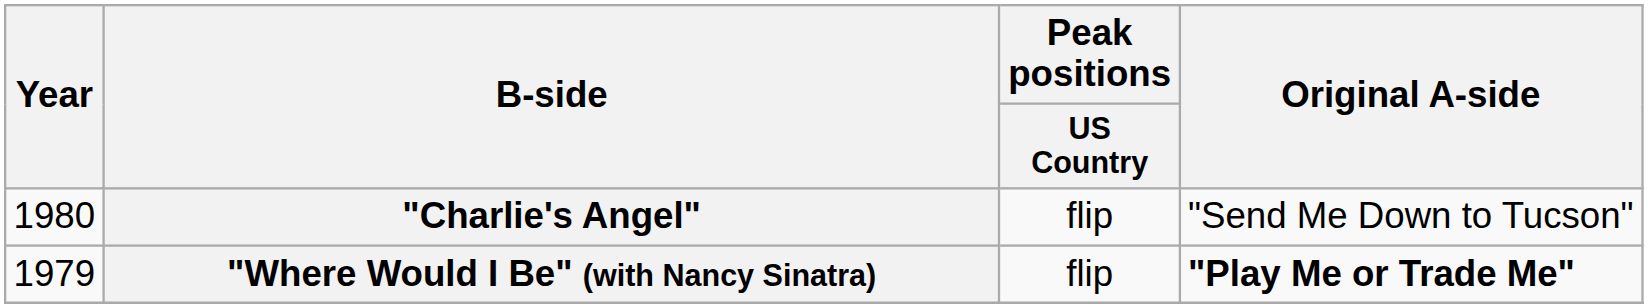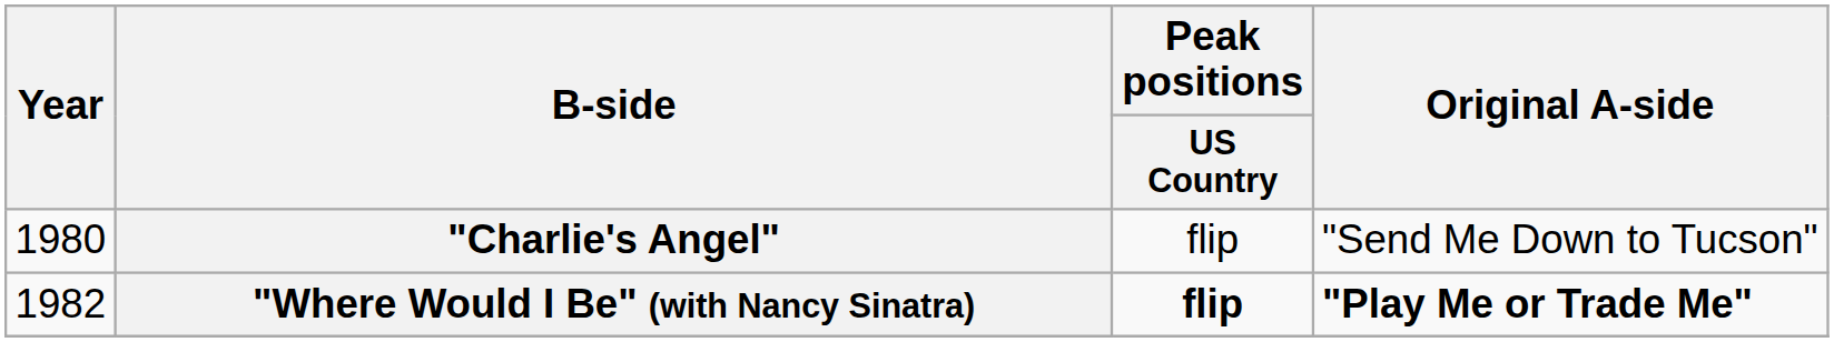 <table class="wikitable plainrowheaders" style="text-align:center;">
 <tr>
 <th rowspan="2">Year</th>
 <th rowspan="2" style="width:24em;">B-side</th>
 <th colspan="1">Peak positions</th>
 <th rowspan="2">Original A-side</th>
 </tr>
 <tr style="font-size:smaller;">
 <th width="65">US Country<br></th>
 </tr>
 <tr>
 <td>1980</td>
 <th scope="row">"Charlie's Angel"</th>
 <td>flip</td>
 <td align="left">"Send Me Down to Tucson"</td>
 </tr>
 <tr>
-<td>1979</td>
+<td>1982</td>
 <th scope="row">"Where Would I Be" <small>(with Nancy Sinatra)</small></th>
-<td>flip</td>
+<td><strong>flip</strong></td>
 <td align="left"><strong>"Play Me or Trade Me"</strong></td>
 </tr>
 <tr>
 </tr>
 </table>
